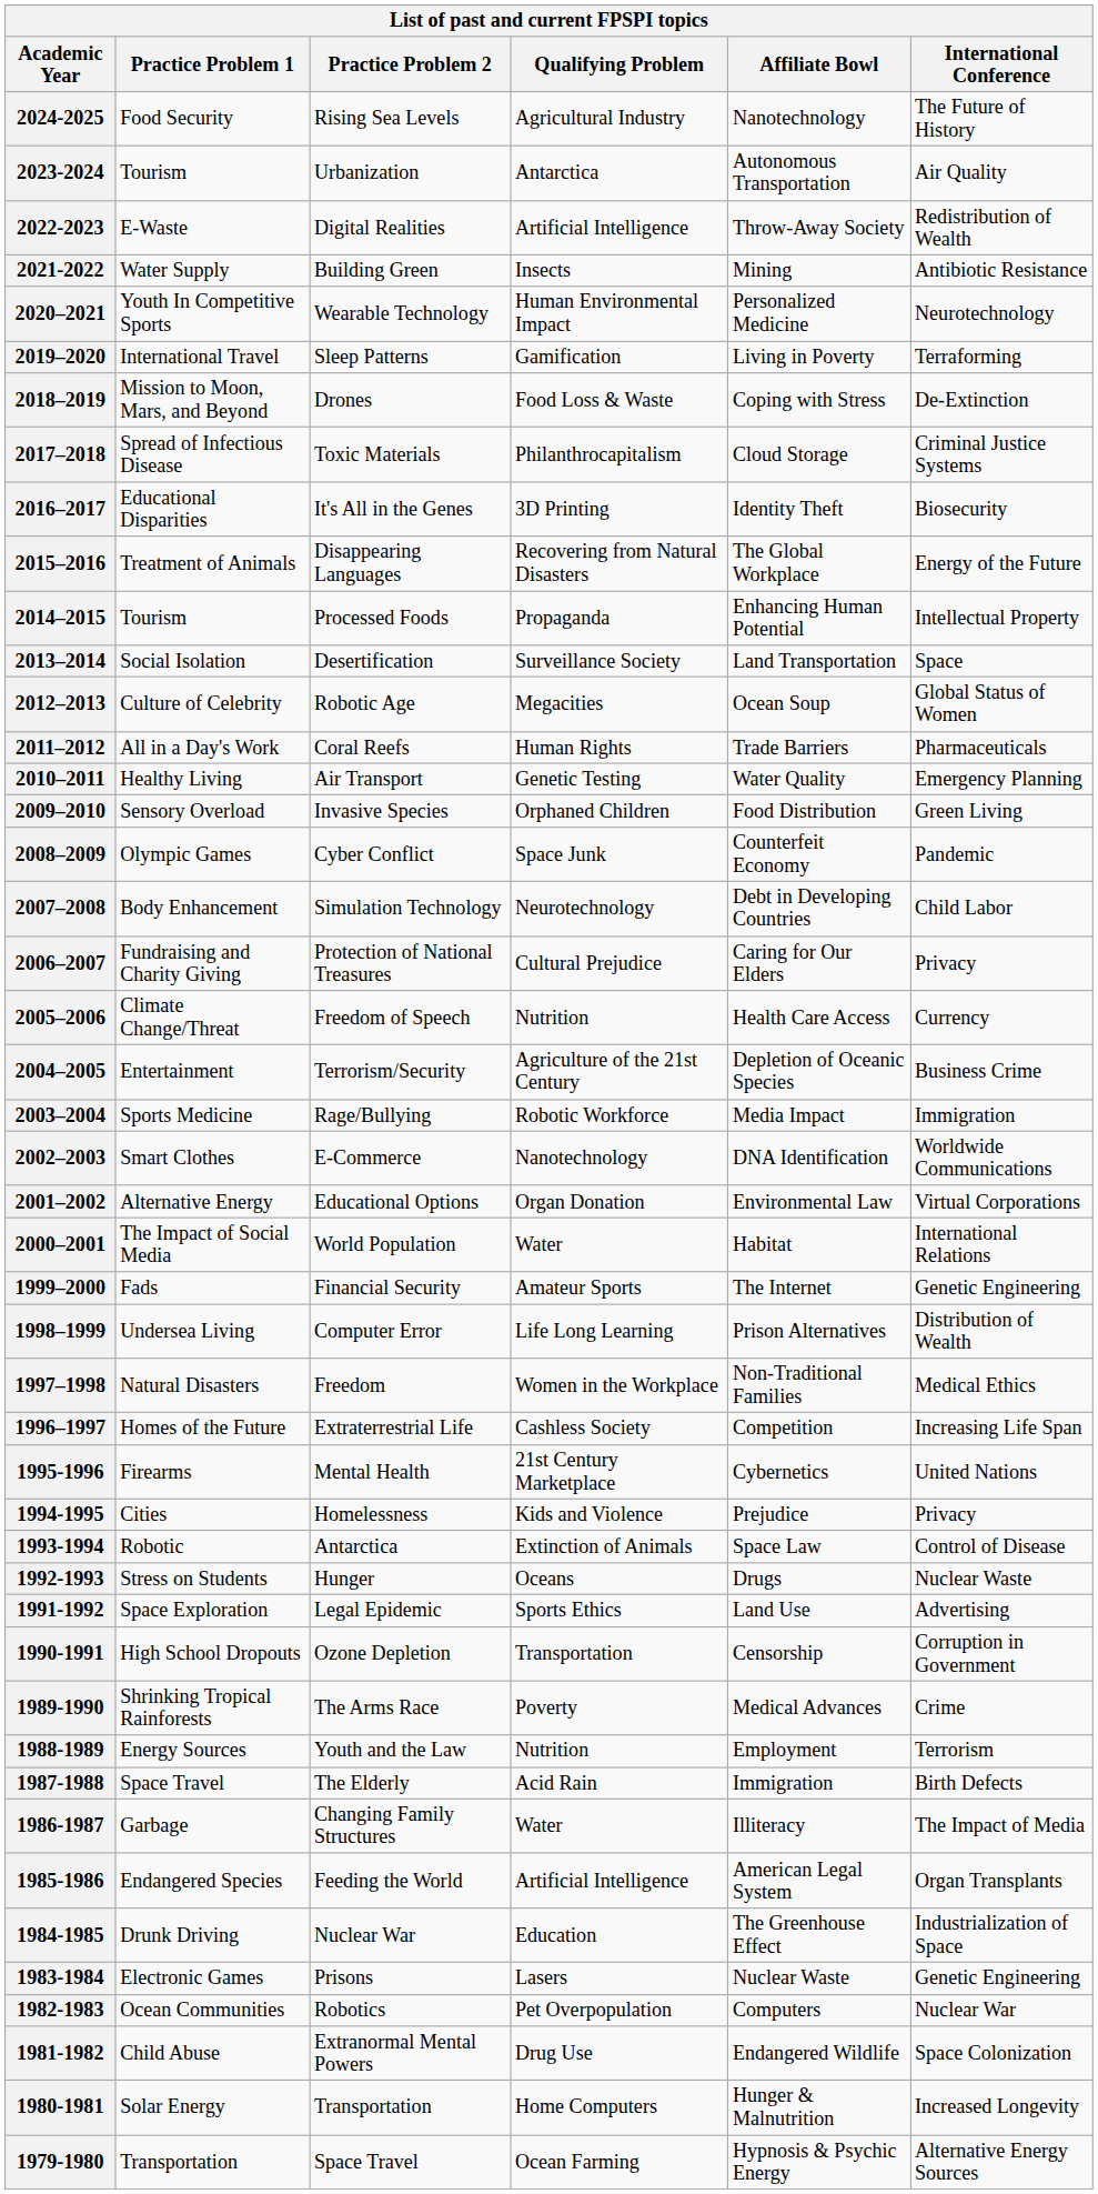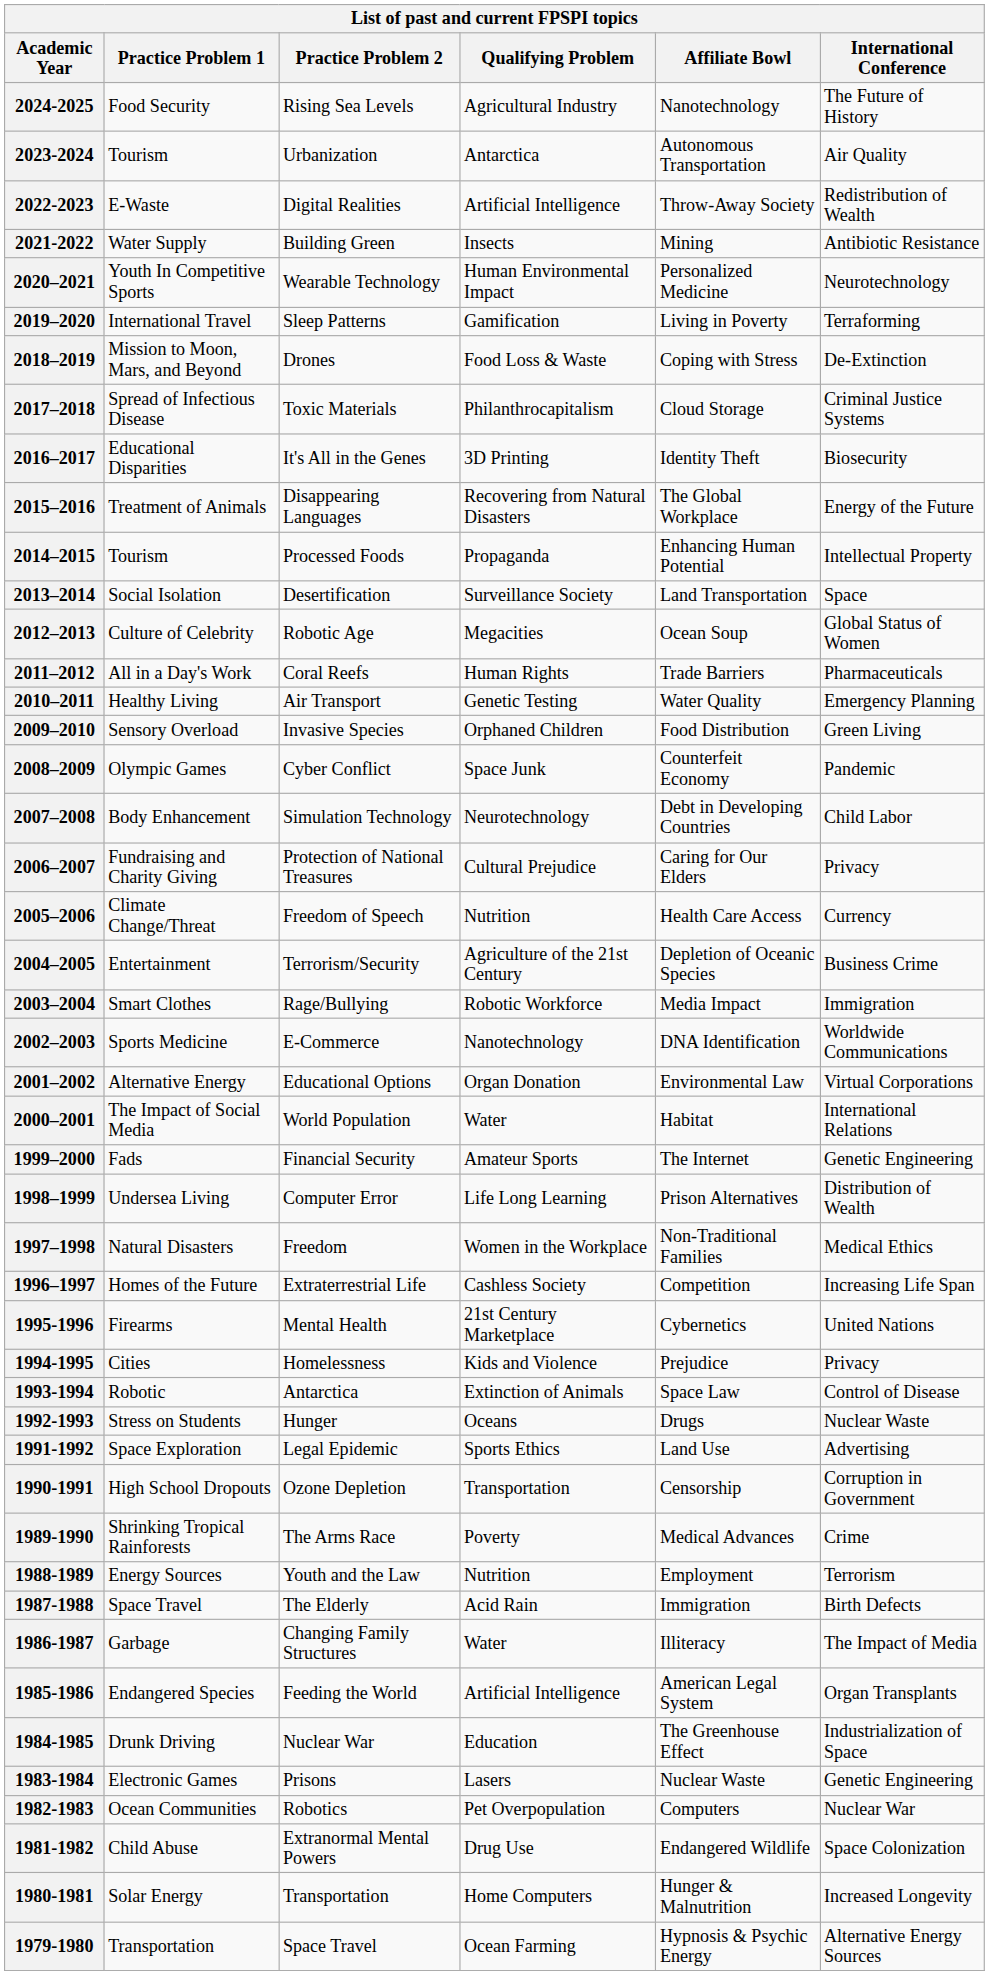 <table class="wikitable mw-collapsible">
 <tr>
 <th colspan="6">List of past and current FPSPI topics</th>
 </tr>
 <tr>
 <th>Academic Year</th>
 <th>Practice Problem 1</th>
 <th>Practice Problem 2</th>
 <th>Qualifying Problem</th>
 <th>Affiliate Bowl</th>
 <th>International Conference</th>
 </tr>
 <tr>
 <th>2024-2025</th>
 <td>Food Security</td>
 <td>Rising Sea Levels</td>
 <td>Agricultural Industry</td>
 <td>Nanotechnology</td>
 <td>The Future of History</td>
 </tr>
 <tr>
 <th>2023-2024</th>
 <td>Tourism</td>
 <td>Urbanization</td>
 <td>Antarctica</td>
 <td>Autonomous Transportation</td>
 <td>Air Quality</td>
 </tr>
 <tr>
 <th>2022-2023</th>
 <td>E-Waste</td>
 <td>Digital Realities</td>
 <td>Artificial Intelligence</td>
 <td>Throw-Away Society</td>
 <td>Redistribution of Wealth</td>
 </tr>
 <tr>
 <th>2021-2022</th>
 <td>Water Supply</td>
 <td>Building Green</td>
 <td>Insects</td>
 <td>Mining</td>
 <td>Antibiotic Resistance</td>
 </tr>
 <tr>
 <th>2020–2021</th>
 <td>Youth In Competitive Sports</td>
 <td>Wearable Technology</td>
 <td>Human Environmental Impact</td>
 <td>Personalized Medicine</td>
 <td>Neurotechnology</td>
 </tr>
 <tr>
 <th>2019–2020</th>
 <td>International Travel</td>
 <td>Sleep Patterns</td>
 <td>Gamification</td>
 <td>Living in Poverty</td>
 <td>Terraforming</td>
 </tr>
 <tr>
 <th>2018–2019</th>
 <td>Mission to Moon, Mars, and Beyond</td>
 <td>Drones</td>
 <td>Food Loss & Waste</td>
 <td>Coping with Stress</td>
 <td>De-Extinction</td>
 </tr>
 <tr>
 <th>2017–2018</th>
 <td>Spread of Infectious Disease</td>
 <td>Toxic Materials</td>
 <td>Philanthrocapitalism</td>
 <td>Cloud Storage</td>
 <td>Criminal Justice Systems</td>
 </tr>
 <tr>
 <th>2016–2017</th>
 <td>Educational Disparities</td>
 <td>It's All in the Genes</td>
 <td>3D Printing</td>
 <td>Identity Theft</td>
 <td>Biosecurity</td>
 </tr>
 <tr>
 <th>2015–2016</th>
 <td>Treatment of Animals</td>
 <td>Disappearing Languages</td>
 <td>Recovering from Natural Disasters</td>
 <td>The Global Workplace</td>
 <td>Energy of the Future</td>
 </tr>
 <tr>
 <th>2014–2015</th>
 <td>Tourism</td>
 <td>Processed Foods</td>
 <td>Propaganda</td>
 <td>Enhancing Human Potential</td>
 <td>Intellectual Property</td>
 </tr>
 <tr>
 <th>2013–2014</th>
 <td>Social Isolation</td>
 <td>Desertification</td>
 <td>Surveillance Society</td>
 <td>Land Transportation</td>
 <td>Space</td>
 </tr>
 <tr>
 <th>2012–2013</th>
 <td>Culture of Celebrity</td>
 <td>Robotic Age</td>
 <td>Megacities</td>
 <td>Ocean Soup</td>
 <td>Global Status of Women</td>
 </tr>
 <tr>
 <th>2011–2012</th>
 <td>All in a Day's Work</td>
 <td>Coral Reefs</td>
 <td>Human Rights</td>
 <td>Trade Barriers</td>
 <td>Pharmaceuticals</td>
 </tr>
 <tr>
 <th>2010–2011</th>
 <td>Healthy Living</td>
 <td>Air Transport</td>
 <td>Genetic Testing</td>
 <td>Water Quality</td>
 <td>Emergency Planning</td>
 </tr>
 <tr>
 <th>2009–2010</th>
 <td>Sensory Overload</td>
 <td>Invasive Species</td>
 <td>Orphaned Children</td>
 <td>Food Distribution</td>
 <td>Green Living</td>
 </tr>
 <tr>
 <th>2008–2009</th>
 <td>Olympic Games</td>
 <td>Cyber Conflict</td>
 <td>Space Junk</td>
 <td>Counterfeit Economy</td>
 <td>Pandemic</td>
 </tr>
 <tr>
 <th>2007–2008</th>
 <td>Body Enhancement</td>
 <td>Simulation Technology</td>
 <td>Neurotechnology</td>
 <td>Debt in Developing Countries</td>
 <td>Child Labor</td>
 </tr>
 <tr>
 <th>2006–2007</th>
 <td>Fundraising and Charity Giving</td>
 <td>Protection of National Treasures</td>
 <td>Cultural Prejudice</td>
 <td>Caring for Our Elders</td>
 <td>Privacy</td>
 </tr>
 <tr>
 <th>2005–2006</th>
 <td>Climate Change/Threat</td>
 <td>Freedom of Speech</td>
 <td>Nutrition</td>
 <td>Health Care Access</td>
 <td>Currency</td>
 </tr>
 <tr>
 <th>2004–2005</th>
 <td>Entertainment</td>
 <td>Terrorism/Security</td>
 <td>Agriculture of the 21st Century</td>
 <td>Depletion of Oceanic Species</td>
 <td>Business Crime</td>
 </tr>
 <tr>
 <th>2003–2004</th>
-<td>Sports Medicine</td>
+<td>Smart Clothes</td>
 <td>Rage/Bullying</td>
 <td>Robotic Workforce</td>
 <td>Media Impact</td>
 <td>Immigration</td>
 </tr>
 <tr>
 <th>2002–2003</th>
-<td>Smart Clothes</td>
+<td>Sports Medicine</td>
 <td>E-Commerce</td>
 <td>Nanotechnology</td>
 <td>DNA Identification</td>
 <td>Worldwide Communications</td>
 </tr>
 <tr>
 <th>2001–2002</th>
 <td>Alternative Energy</td>
 <td>Educational Options</td>
 <td>Organ Donation</td>
 <td>Environmental Law</td>
 <td>Virtual Corporations</td>
 </tr>
 <tr>
 <th>2000–2001</th>
 <td>The Impact of Social Media</td>
 <td>World Population</td>
 <td>Water</td>
 <td>Habitat</td>
 <td>International Relations</td>
 </tr>
 <tr>
 <th>1999–2000</th>
 <td>Fads</td>
 <td>Financial Security</td>
 <td>Amateur Sports</td>
 <td>The Internet</td>
 <td>Genetic Engineering</td>
 </tr>
 <tr>
 <th>1998–1999</th>
 <td>Undersea Living</td>
 <td>Computer Error</td>
 <td>Life Long Learning</td>
 <td>Prison Alternatives</td>
 <td>Distribution of Wealth</td>
 </tr>
 <tr>
 <th>1997–1998</th>
 <td>Natural Disasters</td>
 <td>Freedom</td>
 <td>Women in the Workplace</td>
 <td>Non-Traditional Families</td>
 <td>Medical Ethics</td>
 </tr>
 <tr>
 <th>1996–1997</th>
 <td>Homes of the Future</td>
 <td>Extraterrestrial Life</td>
 <td>Cashless Society</td>
 <td>Competition</td>
 <td>Increasing Life Span</td>
 </tr>
 <tr>
 <th>1995-1996</th>
 <td>Firearms</td>
 <td>Mental Health</td>
 <td>21st Century Marketplace</td>
 <td>Cybernetics</td>
 <td>United Nations</td>
 </tr>
 <tr>
 <th>1994-1995</th>
 <td>Cities</td>
 <td>Homelessness</td>
 <td>Kids and Violence</td>
 <td>Prejudice</td>
 <td>Privacy</td>
 </tr>
 <tr>
 <th>1993-1994</th>
 <td>Robotic</td>
 <td>Antarctica</td>
 <td>Extinction of Animals</td>
 <td>Space Law</td>
 <td>Control of Disease</td>
 </tr>
 <tr>
 <th>1992-1993</th>
 <td>Stress on Students</td>
 <td>Hunger</td>
 <td>Oceans</td>
 <td>Drugs</td>
 <td>Nuclear Waste</td>
 </tr>
 <tr>
 <th>1991-1992</th>
 <td>Space Exploration</td>
 <td>Legal Epidemic</td>
 <td>Sports Ethics</td>
 <td>Land Use</td>
 <td>Advertising</td>
 </tr>
 <tr>
 <th>1990-1991</th>
 <td>High School Dropouts</td>
 <td>Ozone Depletion</td>
 <td>Transportation</td>
 <td>Censorship</td>
 <td>Corruption in Government</td>
 </tr>
 <tr>
 <th>1989-1990</th>
 <td>Shrinking Tropical Rainforests</td>
 <td>The Arms Race</td>
 <td>Poverty</td>
 <td>Medical Advances</td>
 <td>Crime</td>
 </tr>
 <tr>
 <th>1988-1989</th>
 <td>Energy Sources</td>
 <td>Youth and the Law</td>
 <td>Nutrition</td>
 <td>Employment</td>
 <td>Terrorism</td>
 </tr>
 <tr>
 <th>1987-1988</th>
 <td>Space Travel</td>
 <td>The Elderly</td>
 <td>Acid Rain</td>
 <td>Immigration</td>
 <td>Birth Defects</td>
 </tr>
 <tr>
 <th>1986-1987</th>
 <td>Garbage</td>
 <td>Changing Family Structures</td>
 <td>Water</td>
 <td>Illiteracy</td>
 <td>The Impact of Media</td>
 </tr>
 <tr>
 <th>1985-1986</th>
 <td>Endangered Species</td>
 <td>Feeding the World</td>
 <td>Artificial Intelligence</td>
 <td>American Legal System</td>
 <td>Organ Transplants</td>
 </tr>
 <tr>
 <th>1984-1985</th>
 <td>Drunk Driving</td>
 <td>Nuclear War</td>
 <td>Education</td>
 <td>The Greenhouse Effect</td>
 <td>Industrialization of Space</td>
 </tr>
 <tr>
 <th>1983-1984</th>
 <td>Electronic Games</td>
 <td>Prisons</td>
 <td>Lasers</td>
 <td>Nuclear Waste</td>
 <td>Genetic Engineering</td>
 </tr>
 <tr>
 <th>1982-1983</th>
 <td>Ocean Communities</td>
 <td>Robotics</td>
 <td>Pet Overpopulation</td>
 <td>Computers</td>
 <td>Nuclear War</td>
 </tr>
 <tr>
 <th>1981-1982</th>
 <td>Child Abuse</td>
 <td>Extranormal Mental Powers</td>
 <td>Drug Use</td>
 <td>Endangered Wildlife</td>
 <td>Space Colonization</td>
 </tr>
 <tr>
 <th>1980-1981</th>
 <td>Solar Energy</td>
 <td>Transportation</td>
 <td>Home Computers</td>
 <td>Hunger & Malnutrition</td>
 <td>Increased Longevity</td>
 </tr>
 <tr>
 <th>1979-1980</th>
 <td>Transportation</td>
 <td>Space Travel</td>
 <td>Ocean Farming</td>
 <td>Hypnosis & Psychic Energy</td>
 <td>Alternative Energy Sources</td>
 </tr>
 <tr>
 </tr>
 </table>
